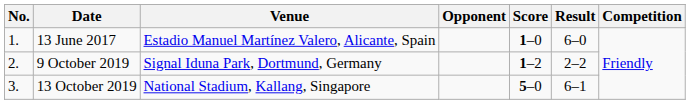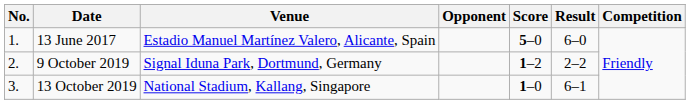 <table class="wikitable" style="font-size:100%">
 <tr>
 <th>No.</th>
 <th>Date</th>
 <th>Venue</th>
 <th>Opponent</th>
 <th>Score</th>
 <th>Result</th>
 <th>Competition</th>
 </tr>
 <tr>
 <td>1.</td>
 <td>13 June 2017</td>
 <td><a href='#'>Estadio Manuel Martínez Valero</a>, <a href='#'>Alicante</a>, Spain</td>
 <td></td>
-<td align=center><strong>1</strong>–0</td>
+<td align=center><strong>5</strong>–0</td>
 <td align=center>6–0</td>
 <td rowspan=3><a href='#'>Friendly</a></td>
 </tr>
 <tr>
 <td>2.</td>
 <td>9 October 2019</td>
 <td><a href='#'>Signal Iduna Park</a>, <a href='#'>Dortmund</a>, Germany</td>
 <td></td>
 <td align=center><strong>1</strong>–2</td>
 <td align=center>2–2</td>
 </tr>
 <tr>
 <td>3.</td>
 <td>13 October 2019</td>
 <td><a href='#'>National Stadium</a>, <a href='#'>Kallang</a>, Singapore</td>
 <td></td>
-<td align=center><strong>5</strong>–0</td>
+<td align=center><strong>1</strong>–0</td>
 <td align=center>6–1</td>
 </tr>
 </table>
